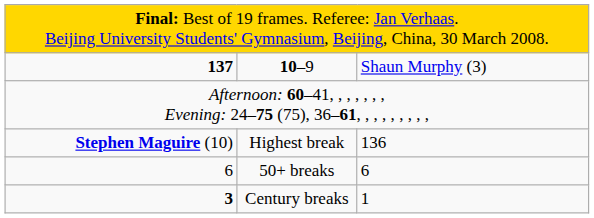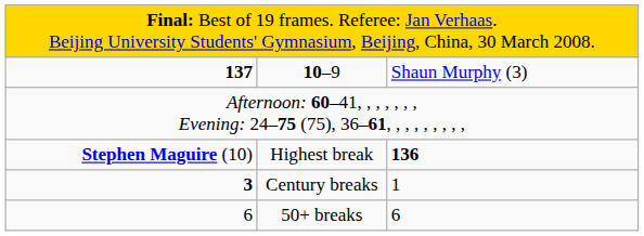 <table class="wikitable" style="font-size: 95%; margin: 1em auto 1em auto;">
 <tr>
 <td colspan="3" align="center" bgcolor="#ffd700"><strong>Final:</strong> Best of 19 frames. Referee: <a href='#'>Jan Verhaas</a>.<br><a href='#'>Beijing University Students' Gymnasium</a>, <a href='#'>Beijing</a>, China, 30 March 2008.</td>
 </tr>
 <tr>
 <td align="right"><strong>137</strong></td>
 <td width="100" align="center"><strong>10</strong>–9</td>
 <td width="200"><a href='#'>Shaun Murphy</a> (3)<br></td>
 </tr>
 <tr>
 <td colspan="3" align="center" style="font-size: 100%"><em>Afternoon:</em> <strong>60</strong>–41, , , , , , ,  <br><em>Evening:</em> 24–<strong>75</strong> (75), 36–<strong>61</strong>, , , , , , , , , </td>
 </tr>
 <tr>
 <td width="200" align="right"><strong><a href='#'>Stephen Maguire</a></strong> (10)<br></td>
 <td align="center">Highest break</td>
-<td>136</td>
+<td><strong>136</strong></td>
+</tr>
+<tr>
+<td align="right"><strong>3</strong></td>
+<td align="center">Century breaks</td>
+<td>1</td>
 </tr>
 <tr>
 <td align="right">6</td>
 <td align="center">50+ breaks</td>
 <td>6</td>
 </tr>
-<tr>
-<td align="right"><strong>3</strong></td>
-<td align="center">Century breaks</td>
-<td>1</td>
-</tr>
 </table>
